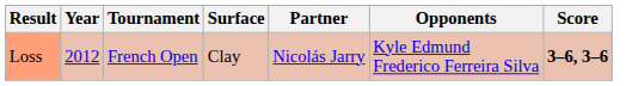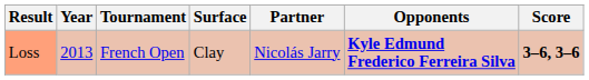 <table class="wikitable">
 <tr>
 <th>Result</th>
 <th>Year</th>
 <th>Tournament</th>
 <th>Surface</th>
 <th>Partner</th>
 <th>Opponents</th>
 <th>Score</th>
 </tr>
 <tr style=background:#ebc2af>
 <td bgcolor=ffa07a>Loss</td>
-<td><a href='#'>2012</a></td>
+<td><a href='#'>2013</a></td>
 <td><a href='#'>French Open</a></td>
 <td>Clay</td>
 <td> <a href='#'>Nicolás Jarry</a></td>
-<td> <a href='#'>Kyle Edmund</a><br> <a href='#'>Frederico Ferreira Silva</a></td>
+<td><strong> <a href='#'>Kyle Edmund</a><br> <a href='#'>Frederico Ferreira Silva</a></strong></td>
 <td><strong>3–6, 3–6</strong></td>
 </tr>
 </table>
